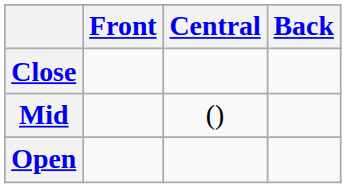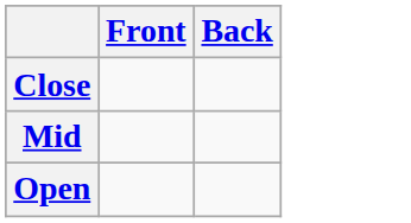 <table class="wikitable" style="text-align:center">
 <tr>
 <th></th>
 <th><a href='#'>Front</a></th>
-<th><a href='#'>Central</a></th>
 <th><a href='#'>Back</a></th>
 </tr>
 <tr align="center">
 <th><a href='#'>Close</a></th>
 <td></td>
 <td></td>
-<td></td>
 </tr>
 <tr>
 <th><a href='#'>Mid</a></th>
 <td></td>
-<td>()</td>
 <td></td>
 </tr>
 <tr align="center">
 <th><a href='#'>Open</a></th>
 <td></td>
 <td></td>
-<td></td>
 </tr>
 </table>
